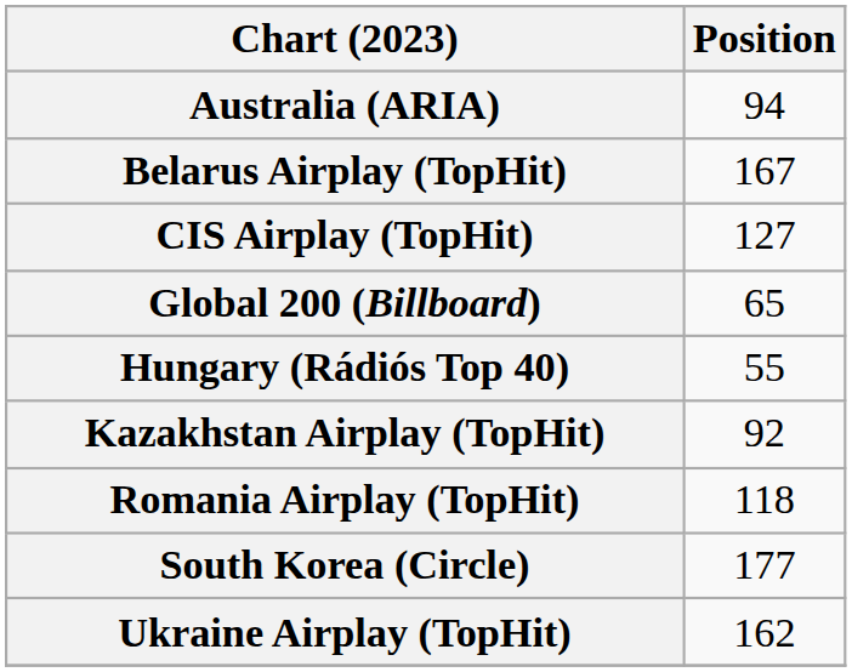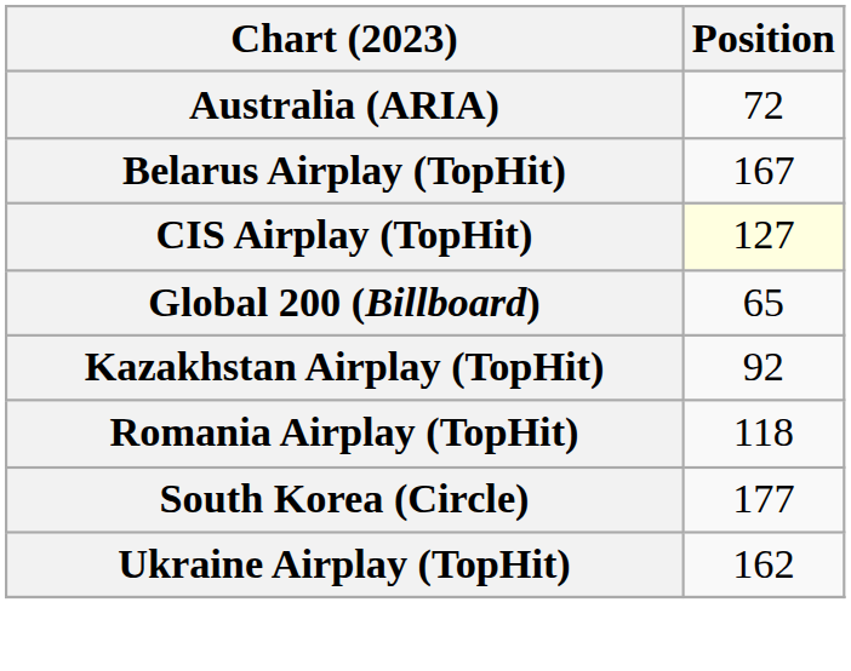 <table class="wikitable sortable plainrowheaders" style="text-align:center">
 <tr>
 <th style="width: 190pt;">Chart (2023)</th>
 <th>Position</th>
 </tr>
 <tr>
 <th scope="row">Australia (ARIA)</th>
-<td>94</td>
+<td>72</td>
 </tr>
 <tr>
 <th scope="row">Belarus Airplay (TopHit)</th>
 <td>167</td>
 </tr>
 <tr>
 <th scope="row">CIS Airplay (TopHit)</th>
-<td>127</td>
+<td style="background: lightyellow;">127</td>
 </tr>
 <tr>
 <th scope="row">Global 200 (<em>Billboard</em>)</th>
 <td>65</td>
-</tr>
-<tr>
-<th scope="row">Hungary (Rádiós Top 40)</th>
-<td>55</td>
 </tr>
 <tr>
 <th scope="row">Kazakhstan Airplay (TopHit)</th>
 <td>92</td>
 </tr>
 <tr>
 <th scope="row">Romania Airplay (TopHit)</th>
 <td>118</td>
 </tr>
 <tr>
 <th scope="row">South Korea (Circle)</th>
 <td>177</td>
 </tr>
 <tr>
 <th scope="row">Ukraine Airplay (TopHit)</th>
 <td>162</td>
 </tr>
 <tr>
 </tr>
 </table>
